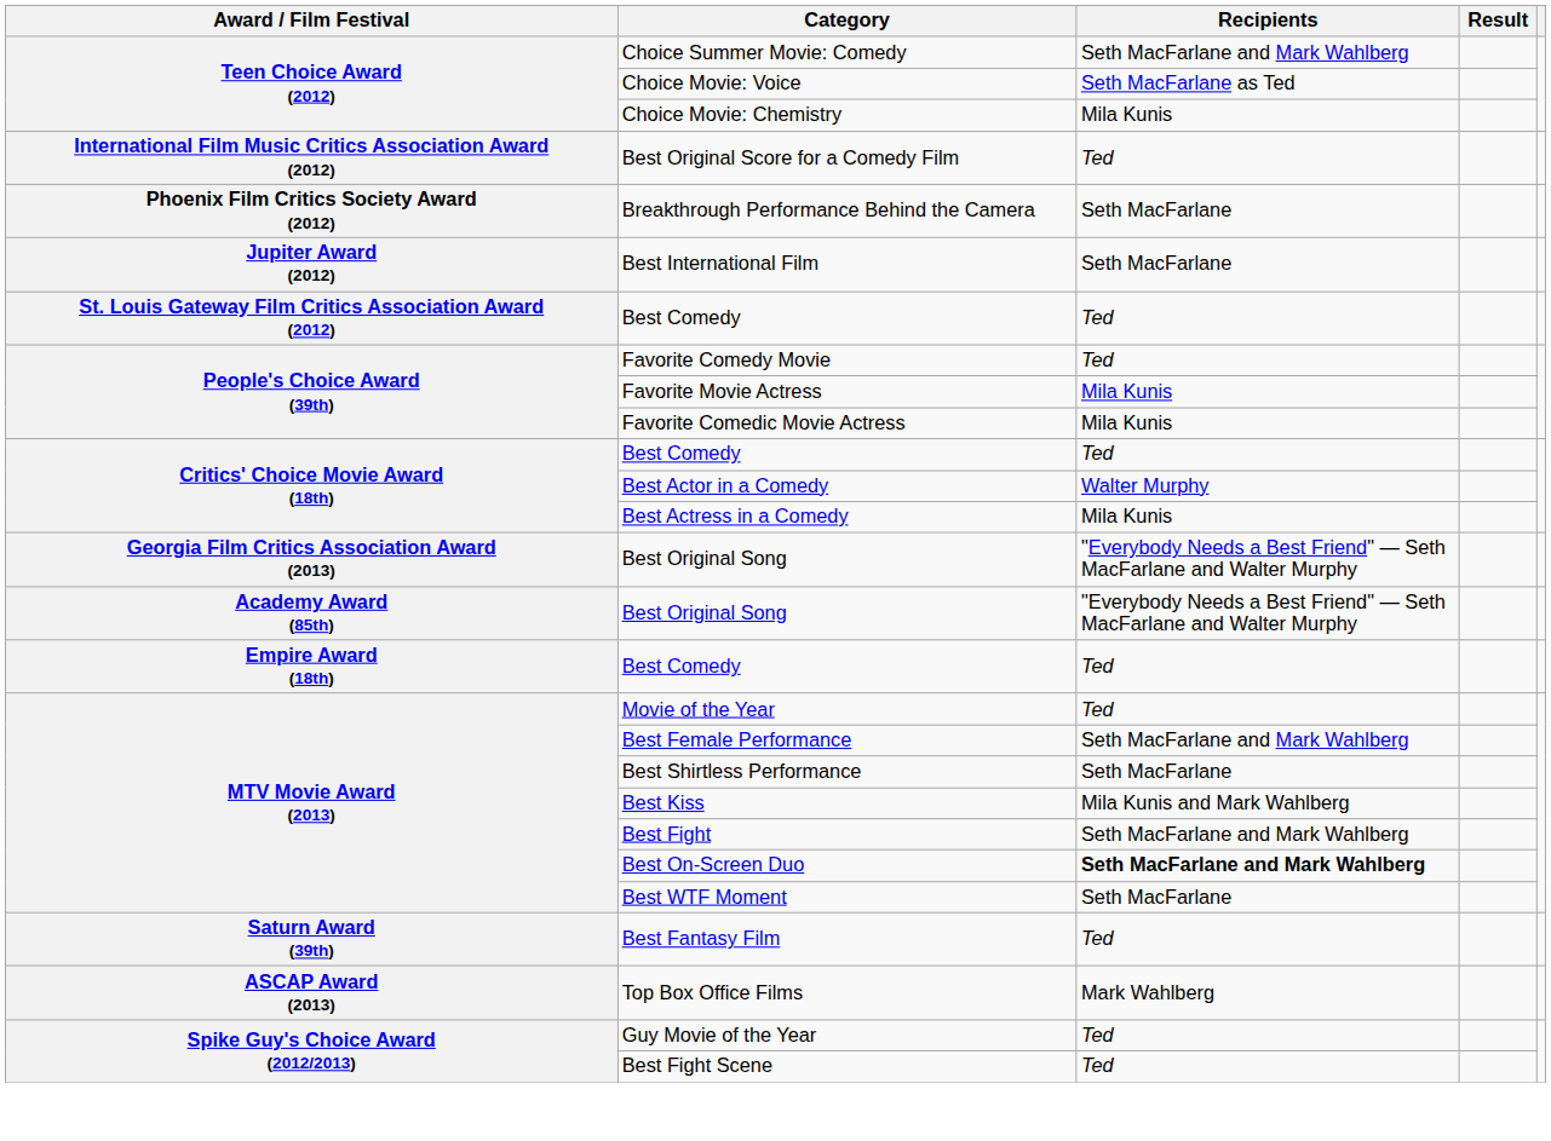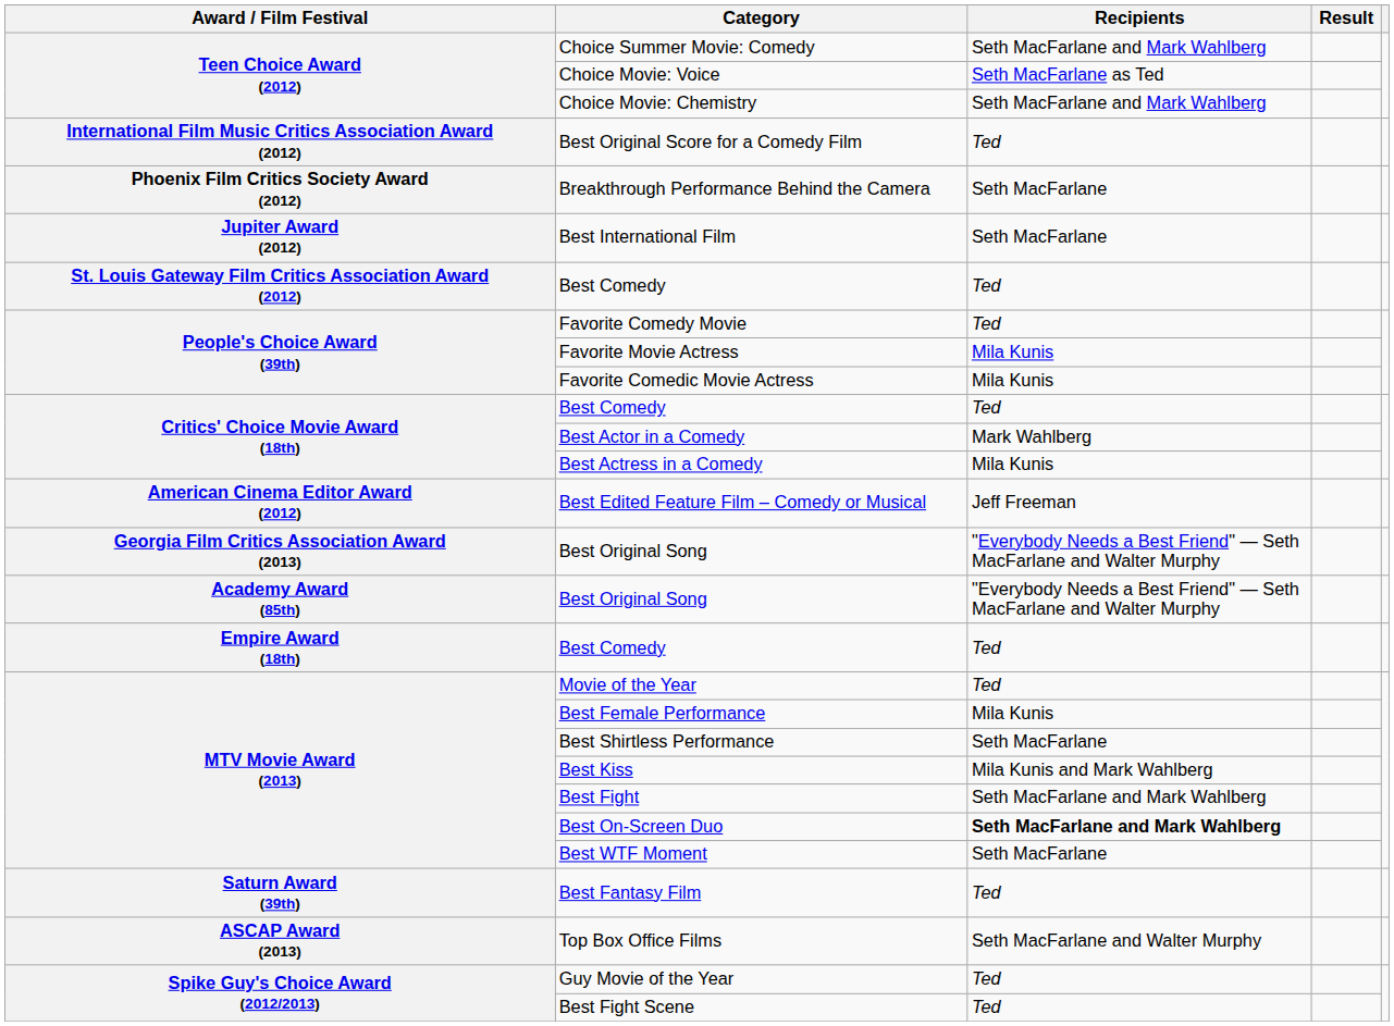 <table class="wikitable sortable plainrowheaders">
 <tr>
 </tr>
 <tr>
 <th width="40%">Award / Film Festival</th>
 <th width="30%">Category</th>
 <th width="25%">Recipients</th>
 <th width="15%">Result</th>
 <th width="15%"></th>
 </tr>
 <tr>
 <th rowspan="3" style="text-align:center"><a href='#'>Teen Choice Award</a><br><small>(<a href='#'>2012</a>)</small></th>
 <td>Choice Summer Movie: Comedy</td>
 <td>Seth MacFarlane and <a href='#'>Mark Wahlberg</a></td>
 <td></td>
 <td style="text-align:center" rowspan="3"></td>
 </tr>
 <tr>
 <td>Choice Movie: Voice</td>
 <td><a href='#'>Seth MacFarlane</a> as Ted</td>
 <td></td>
 </tr>
 <tr>
 <td>Choice Movie: Chemistry</td>
-<td>Mila Kunis</td>
+<td>Seth MacFarlane and <a href='#'>Mark Wahlberg</a></td>
 <td></td>
 </tr>
 <tr>
 <th><a href='#'>International Film Music Critics Association Award</a><br><small>(2012)</small></th>
 <td>Best Original Score for a Comedy Film</td>
 <td><em>Ted</em></td>
 <td></td>
 <td style="text-align:center"></td>
 </tr>
 <tr>
 <th>Phoenix Film Critics Society Award<br><small>(2012)</small></th>
 <td>Breakthrough Performance Behind the Camera</td>
 <td>Seth MacFarlane</td>
 <td></td>
 <td style="text-align:center"></td>
 </tr>
 <tr>
 <th><a href='#'>Jupiter Award</a><br><small>(2012)</small></th>
 <td>Best International Film</td>
 <td>Seth MacFarlane</td>
 <td></td>
 <td style="text-align:center"></td>
 </tr>
 <tr>
 <th><a href='#'>St. Louis Gateway Film Critics Association Award</a><br><small>(<a href='#'>2012</a>)</small></th>
 <td>Best Comedy</td>
 <td><em>Ted</em></td>
 <td></td>
 <td style="text-align:center"></td>
 </tr>
 <tr>
 <th rowspan="3" style="text-align:center"><a href='#'>People's Choice Award</a><br><small>(<a href='#'>39th</a>)</small></th>
 <td>Favorite Comedy Movie</td>
 <td><em>Ted</em></td>
 <td></td>
 <td rowspan="3" style="text-align:center"></td>
 </tr>
 <tr>
 <td>Favorite Movie Actress</td>
 <td><a href='#'>Mila Kunis</a></td>
 <td></td>
 </tr>
 <tr>
 <td>Favorite Comedic Movie Actress</td>
 <td>Mila Kunis</td>
 <td></td>
 </tr>
 <tr>
 <th rowspan="3" style="text-align:center"><a href='#'>Critics' Choice Movie Award</a><br><small>(<a href='#'>18th</a>)</small></th>
 <td><a href='#'>Best Comedy</a></td>
 <td><em>Ted</em></td>
 <td></td>
 <td rowspan="3" style="text-align:center"></td>
 </tr>
 <tr>
 <td><a href='#'>Best Actor in a Comedy</a></td>
-<td><a href='#'>Walter Murphy</a></td>
+<td>Mark Wahlberg</td>
 <td></td>
 </tr>
 <tr>
 <td><a href='#'>Best Actress in a Comedy</a></td>
 <td>Mila Kunis</td>
 <td></td>
+</tr>
+<tr>
+<th><a href='#'>American Cinema Editor Award</a><br><small>(<a href='#'>2012</a>)</small></th>
+<td><a href='#'>Best Edited Feature Film – Comedy or Musical</a></td>
+<td>Jeff Freeman</td>
+<td></td>
+<td style="text-align:center"></td>
 </tr>
 <tr>
 <th><a href='#'>Georgia Film Critics Association Award</a><br><small>(2013)</small></th>
 <td>Best Original Song</td>
 <td>"<a href='#'>Everybody Needs a Best Friend</a>" — Seth MacFarlane and Walter Murphy</td>
 <td></td>
 <td style="text-align:center"></td>
 </tr>
 <tr>
 <th><a href='#'>Academy Award</a><br><small>(<a href='#'>85th</a>)</small></th>
 <td><a href='#'>Best Original Song</a></td>
 <td>"Everybody Needs a Best Friend" — Seth MacFarlane and Walter Murphy</td>
 <td></td>
 <td style="text-align:center"></td>
 </tr>
 <tr>
 <th><a href='#'>Empire Award</a><br><small>(<a href='#'>18th</a>)</small></th>
 <td><a href='#'>Best Comedy</a></td>
 <td><em>Ted</em></td>
 <td></td>
 <td style="text-align:center"></td>
 </tr>
 <tr>
 <th rowspan=7><a href='#'>MTV Movie Award</a><br><small>(<a href='#'>2013</a>)</small></th>
 <td><a href='#'>Movie of the Year</a></td>
 <td><em>Ted</em></td>
 <td></td>
 <td rowspan="7" style="text-align:center"></td>
 </tr>
 <tr>
 <td><a href='#'>Best Female Performance</a></td>
-<td>Seth MacFarlane and <a href='#'>Mark Wahlberg</a></td>
+<td>Mila Kunis</td>
 <td></td>
 </tr>
 <tr>
 <td>Best Shirtless Performance</td>
 <td>Seth MacFarlane</td>
 <td></td>
 </tr>
 <tr>
 <td><a href='#'>Best Kiss</a></td>
 <td>Mila Kunis and Mark Wahlberg</td>
 <td></td>
 </tr>
 <tr>
 <td><a href='#'>Best Fight</a></td>
 <td>Seth MacFarlane and Mark Wahlberg</td>
 <td></td>
 </tr>
 <tr>
 <td><a href='#'>Best On-Screen Duo</a></td>
 <td><strong>Seth MacFarlane and Mark Wahlberg</strong></td>
 <td></td>
 </tr>
 <tr>
 <td><a href='#'>Best WTF Moment</a></td>
 <td>Seth MacFarlane</td>
 <td></td>
 </tr>
 <tr>
 <th><a href='#'>Saturn Award</a><br><small>(<a href='#'>39th</a>)</small></th>
 <td><a href='#'>Best Fantasy Film</a></td>
 <td><em>Ted</em></td>
 <td></td>
 <td style="text-align:center"></td>
 </tr>
 <tr>
 <th><a href='#'>ASCAP Award</a><br><small>(2013)</small></th>
 <td>Top Box Office Films</td>
-<td>Mark Wahlberg</td>
+<td>Seth MacFarlane and Walter Murphy</td>
 <td></td>
 <td style="text-align:center"></td>
 </tr>
 <tr>
 <th rowspan=2><a href='#'>Spike Guy's Choice Award</a><br><small>(<a href='#'>2012/2013</a>)</small></th>
 <td>Guy Movie of the Year</td>
 <td><em>Ted</em></td>
 <td></td>
 <td rowspan="2" style="text-align:center"></td>
 </tr>
 <tr>
 <td>Best Fight Scene</td>
 <td><em>Ted</em></td>
 <td></td>
 </tr>
 </table>
